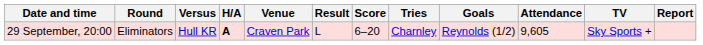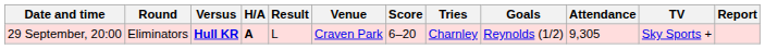 <table class="wikitable" style="font-size:85%;">
 <tr>
 <th>Date and time</th>
 <th>Round</th>
 <th>Versus</th>
 <th>H/A</th>
+<th>Result</th>
 <th>Venue</th>
-<th>Result</th>
 <th>Score</th>
 <th>Tries</th>
 <th>Goals</th>
 <th>Attendance</th>
 <th>TV</th>
 <th>Report</th>
 </tr>
 <tr style="background:#ffdddd;">
 <td>29 September, 20:00</td>
 <td>Eliminators</td>
-<td> <a href='#'>Hull KR</a></td>
+<td><strong> <a href='#'>Hull KR</a></strong></td>
 <td><strong>A</strong></td>
+<td>L</td>
 <td><a href='#'>Craven Park</a></td>
-<td>L</td>
 <td>6–20</td>
 <td><a href='#'>Charnley</a></td>
 <td><a href='#'>Reynolds</a> (1/2)</td>
-<td>9,605</td>
+<td>9,305</td>
 <td><a href='#'>Sky Sports</a> +</td>
 <td></td>
 </tr>
 </table>
